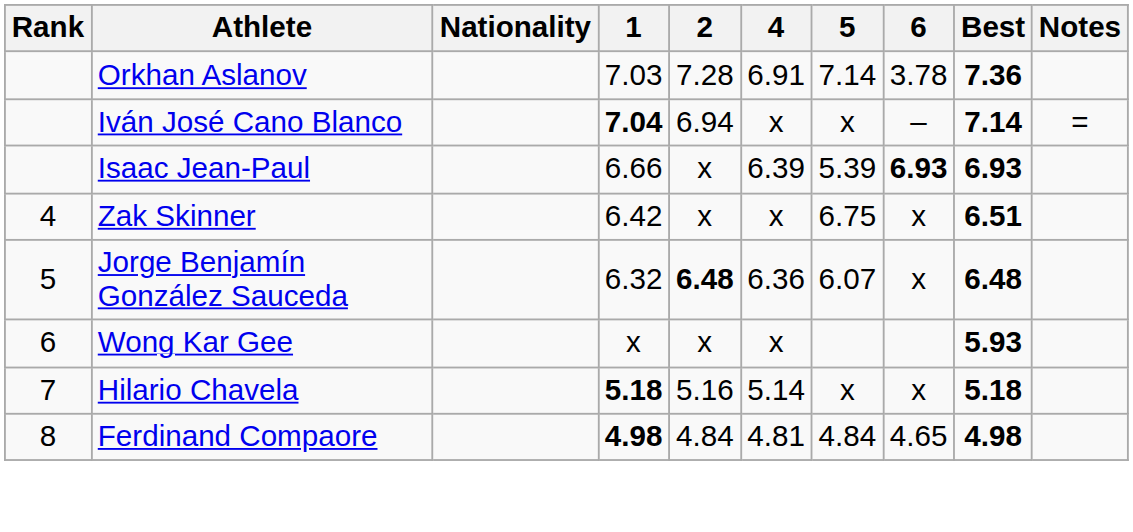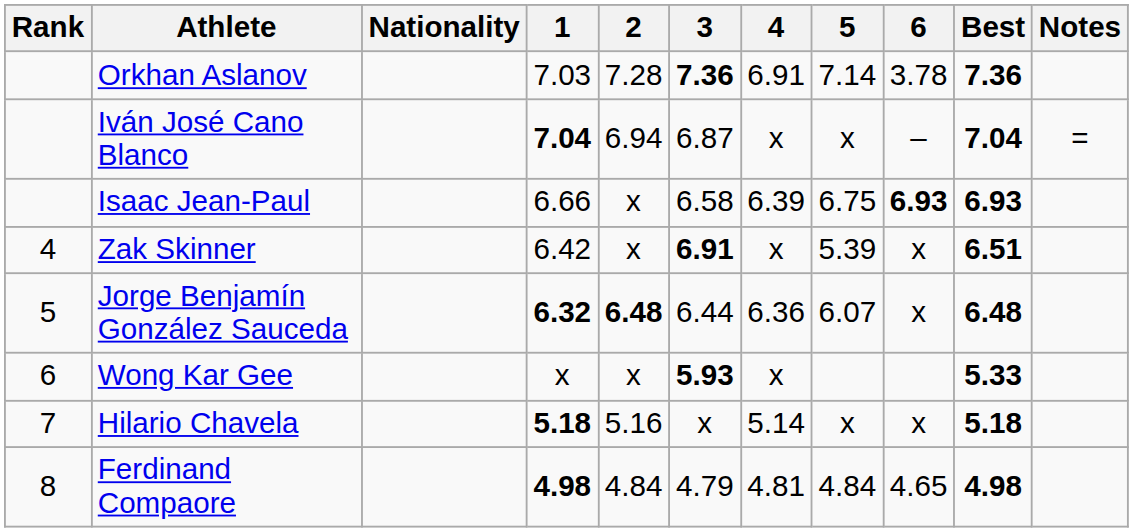 <table class="wikitable sortable" style="text-align:center">
 <tr>
 <th>Rank</th>
 <th>Athlete</th>
 <th>Nationality</th>
 <th>1</th>
 <th>2</th>
+<th>3</th>
 <th>4</th>
 <th>5</th>
 <th>6</th>
 <th>Best</th>
 <th>Notes</th>
 </tr>
 <tr>
 <td></td>
 <td style="text-align:left;"><a href='#'>Orkhan Aslanov</a></td>
 <td style="text-align:left;"></td>
 <td>7.03</td>
 <td>7.28</td>
+<td><strong>7.36</strong></td>
 <td>6.91</td>
 <td>7.14</td>
 <td>3.78</td>
 <td><strong>7.36</strong></td>
 <td></td>
 </tr>
 <tr>
 <td></td>
 <td style="text-align:left;"><a href='#'>Iván José Cano Blanco</a></td>
 <td style="text-align:left;"></td>
 <td><strong>7.04</strong></td>
 <td>6.94</td>
+<td>6.87</td>
 <td>x</td>
 <td>x</td>
 <td>–</td>
-<td><strong>7.14</strong></td>
+<td><strong>7.04</strong></td>
 <td>=</td>
 </tr>
 <tr>
 <td></td>
 <td style="text-align:left;"><a href='#'>Isaac Jean-Paul</a></td>
 <td style="text-align:left;"></td>
 <td>6.66</td>
 <td>x</td>
+<td>6.58</td>
 <td>6.39</td>
-<td>5.39</td>
+<td>6.75</td>
 <td><strong>6.93</strong></td>
 <td><strong>6.93</strong></td>
 <td></td>
 </tr>
 <tr>
 <td>4</td>
 <td style="text-align:left;"><a href='#'>Zak Skinner</a></td>
 <td style="text-align:left;"></td>
 <td>6.42</td>
 <td>x</td>
+<td><strong>6.91</strong></td>
 <td>x</td>
-<td>6.75</td>
+<td>5.39</td>
 <td>x</td>
 <td><strong>6.51</strong></td>
 <td></td>
 </tr>
 <tr>
 <td>5</td>
 <td style="text-align:left;"><a href='#'>Jorge Benjamín González Sauceda</a></td>
 <td style="text-align:left;"></td>
-<td>6.32</td>
+<td><strong>6.32</strong></td>
 <td><strong>6.48</strong></td>
+<td>6.44</td>
 <td>6.36</td>
 <td>6.07</td>
 <td>x</td>
 <td><strong>6.48</strong></td>
 <td></td>
 </tr>
 <tr>
 <td>6</td>
 <td style="text-align:left;"><a href='#'>Wong Kar Gee</a></td>
 <td style="text-align:left;"></td>
 <td>x</td>
 <td>x</td>
+<td><strong>5.93</strong></td>
 <td>x</td>
 <td></td>
 <td></td>
-<td><strong>5.93</strong></td>
+<td><strong>5.33</strong></td>
 <td></td>
 </tr>
 <tr>
 <td>7</td>
 <td style="text-align:left;"><a href='#'>Hilario Chavela</a></td>
 <td style="text-align:left;"></td>
 <td><strong>5.18</strong></td>
 <td>5.16</td>
+<td>x</td>
 <td>5.14</td>
 <td>x</td>
 <td>x</td>
 <td><strong>5.18</strong></td>
 <td></td>
 </tr>
 <tr>
 <td>8</td>
 <td style="text-align:left;"><a href='#'>Ferdinand Compaore</a></td>
 <td style="text-align:left;"></td>
 <td><strong>4.98</strong></td>
 <td>4.84</td>
+<td>4.79</td>
 <td>4.81</td>
 <td>4.84</td>
 <td>4.65</td>
 <td><strong>4.98</strong></td>
 <td></td>
 </tr>
 </table>
